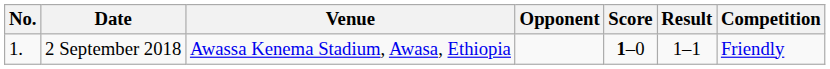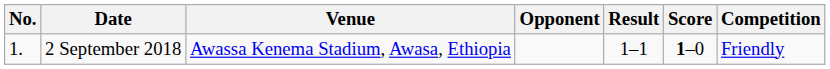 <table class="wikitable" style="font-size:100%;">
 <tr>
 <th>No.</th>
 <th>Date</th>
 <th>Venue</th>
 <th>Opponent</th>
+<th>Result</th>
 <th>Score</th>
-<th>Result</th>
 <th>Competition</th>
 </tr>
 <tr>
 <td>1.</td>
 <td>2 September 2018</td>
 <td><a href='#'>Awassa Kenema Stadium</a>, <a href='#'>Awasa</a>, <a href='#'>Ethiopia</a></td>
 <td></td>
+<td align=center>1–1</td>
 <td align=center><strong>1</strong>–0</td>
-<td align=center>1–1</td>
 <td><a href='#'>Friendly</a></td>
 </tr>
 </table>
